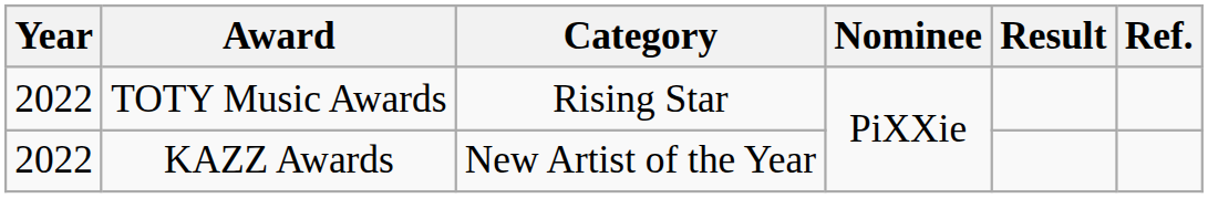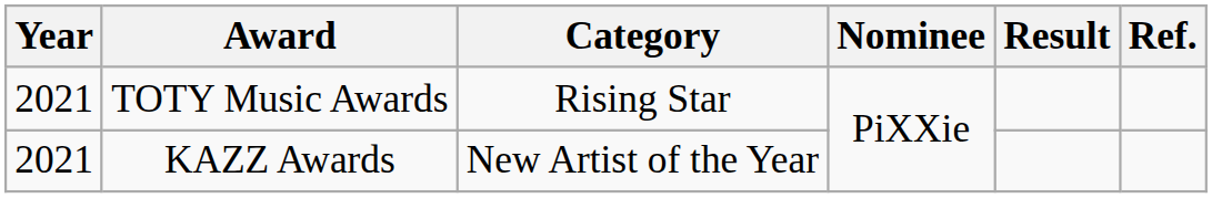 <table class="wikitable" style="text-align:center">
 <tr>
 <th>Year</th>
 <th>Award</th>
 <th>Category</th>
 <th>Nominee</th>
 <th>Result</th>
 <th>Ref.</th>
 </tr>
 <tr>
-<td>2022</td>
+<td>2021</td>
 <td>TOTY Music Awards</td>
 <td>Rising Star</td>
 <td rowspan="2" align="center">PiXXie</td>
 <td></td>
 <td></td>
 </tr>
 <tr>
-<td>2022</td>
+<td>2021</td>
 <td>KAZZ Awards</td>
 <td>New Artist of the Year</td>
 <td></td>
 <td></td>
 </tr>
 </table>
